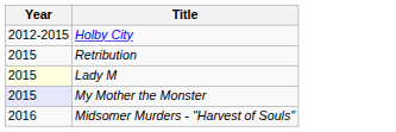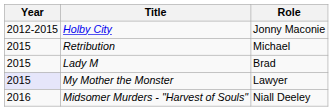 <table class="wikitable sortable">
 <tr>
 <th>Year</th>
 <th>Title</th>
+<th>Role</th>
 </tr>
 <tr>
 <td>2012-2015</td>
 <td><em><a href='#'>Holby City</a></em></td>
+<td>Jonny Maconie</td>
 </tr>
 <tr>
 <td>2015</td>
 <td><em>Retribution</em></td>
+<td>Michael</td>
 </tr>
 <tr>
-<td style="background: lightyellow;">2015</td>
+<td>2015</td>
 <td><em>Lady M</em></td>
+<td>Brad</td>
 </tr>
 <tr>
 <td style="background: lavender;">2015</td>
 <td><em>My Mother the Monster</em></td>
+<td>Lawyer</td>
 </tr>
 <tr>
 <td>2016</td>
 <td><em>Midsomer Murders - "Harvest of Souls"</em></td>
+<td>Niall Deeley</td>
 </tr>
 </table>
